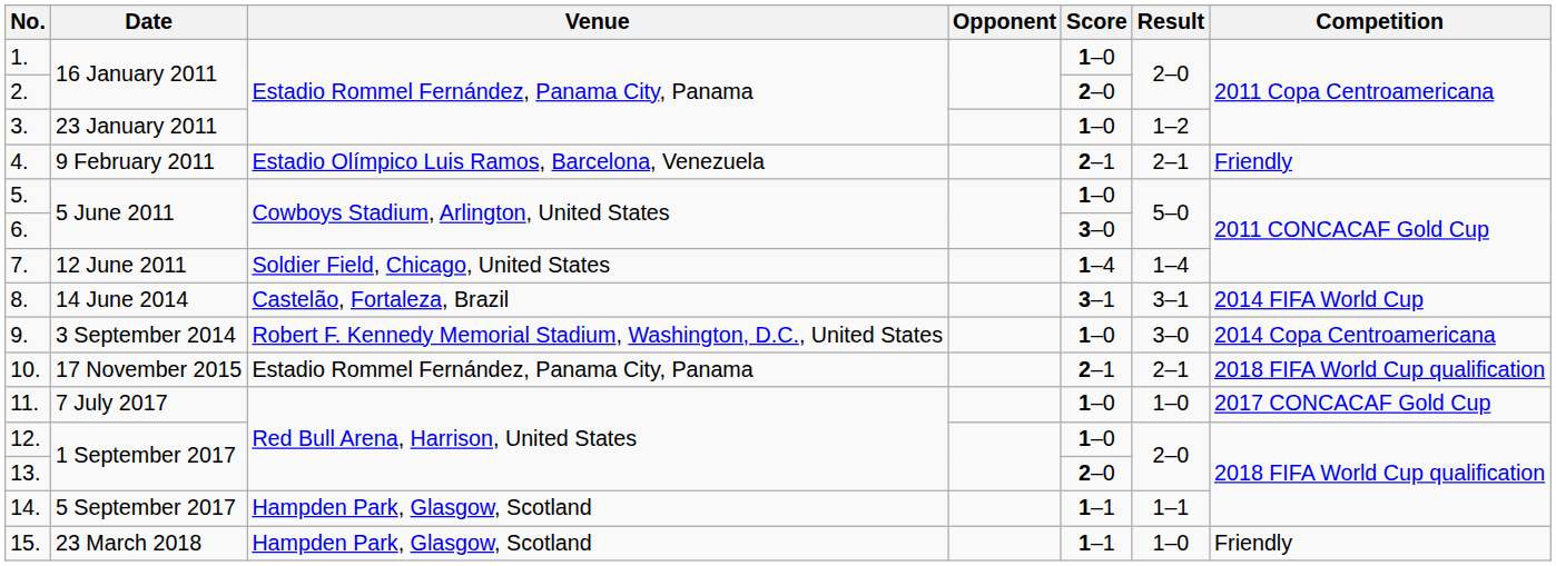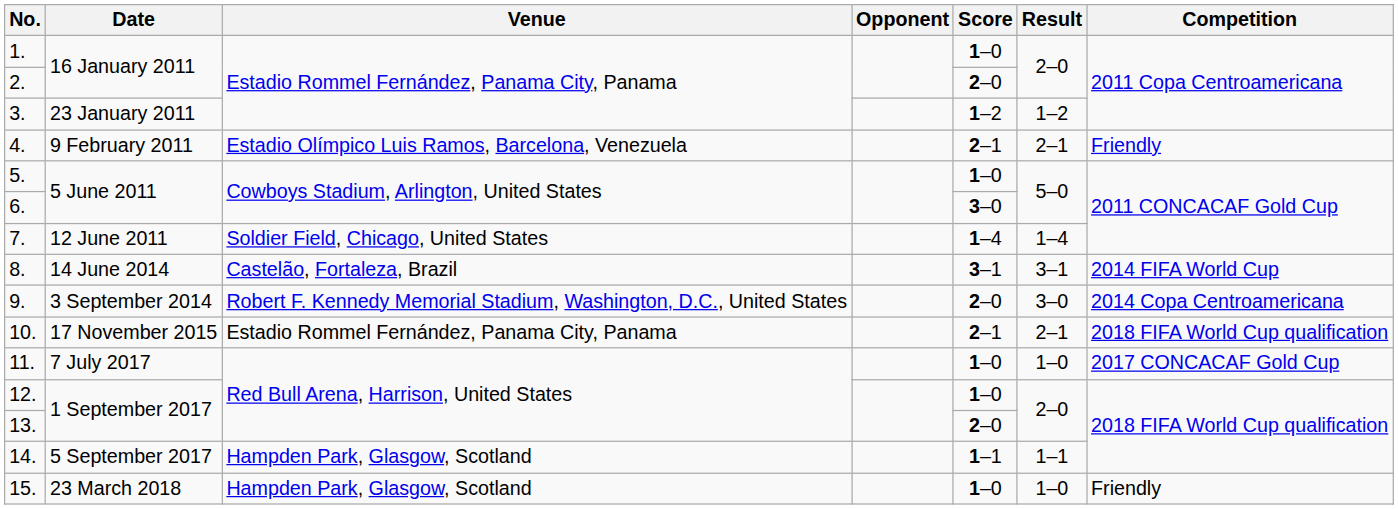 <table class="wikitable" style="font-size:100%;">
 <tr>
 <th>No.</th>
 <th>Date</th>
 <th>Venue</th>
 <th>Opponent</th>
 <th>Score</th>
 <th>Result</th>
 <th>Competition</th>
 </tr>
 <tr>
 <td>1.</td>
 <td rowspan="2">16 January 2011</td>
 <td rowspan="3"><a href='#'>Estadio Rommel Fernández</a>, <a href='#'>Panama City</a>, Panama</td>
 <td rowspan="2"></td>
 <td align=center><strong>1</strong>–0</td>
 <td rowspan="2" style="text-align:center">2–0</td>
 <td rowspan="3"><a href='#'>2011 Copa Centroamericana</a></td>
 </tr>
 <tr>
 <td>2.</td>
 <td align=center><strong>2</strong>–0</td>
 </tr>
 <tr>
 <td>3.</td>
 <td>23 January 2011</td>
 <td></td>
-<td align=center><strong>1</strong>–0</td>
+<td align=center><strong>1</strong>–2</td>
 <td align=center>1–2</td>
 </tr>
 <tr>
 <td>4.</td>
 <td>9 February 2011</td>
 <td><a href='#'>Estadio Olímpico Luis Ramos</a>, <a href='#'>Barcelona</a>, Venezuela</td>
 <td></td>
 <td align=center><strong>2</strong>–1</td>
 <td align=center>2–1</td>
 <td><a href='#'>Friendly</a></td>
 </tr>
 <tr>
 <td>5.</td>
 <td rowspan="2">5 June 2011</td>
 <td rowspan="2"><a href='#'>Cowboys Stadium</a>, <a href='#'>Arlington</a>, United States</td>
 <td rowspan="2"></td>
 <td align=center><strong>1</strong>–0</td>
 <td rowspan="2"  align=center>5–0</td>
 <td rowspan="3"><a href='#'>2011 CONCACAF Gold Cup</a></td>
 </tr>
 <tr>
 <td>6.</td>
 <td align=center><strong>3</strong>–0</td>
 </tr>
 <tr>
 <td>7.</td>
 <td>12 June 2011</td>
 <td><a href='#'>Soldier Field</a>, <a href='#'>Chicago</a>, United States</td>
 <td></td>
 <td align=center><strong>1</strong>–4</td>
 <td align=center>1–4</td>
 </tr>
 <tr>
 <td>8.</td>
 <td>14 June 2014</td>
 <td><a href='#'>Castelão</a>, <a href='#'>Fortaleza</a>, Brazil</td>
 <td></td>
 <td align=center><strong>3</strong>–1</td>
 <td align=center>3–1</td>
 <td><a href='#'>2014 FIFA World Cup</a></td>
 </tr>
 <tr>
 <td>9.</td>
 <td>3 September 2014</td>
 <td><a href='#'>Robert F. Kennedy Memorial Stadium</a>, <a href='#'>Washington, D.C.</a>, United States</td>
 <td></td>
-<td align=center><strong>1</strong>–0</td>
+<td align=center><strong>2</strong>–0</td>
 <td align=center>3–0</td>
 <td><a href='#'>2014 Copa Centroamericana</a></td>
 </tr>
 <tr>
 <td>10.</td>
 <td>17 November 2015</td>
 <td>Estadio Rommel Fernández, Panama City, Panama</td>
 <td></td>
 <td align=center><strong>2</strong>–1</td>
 <td align=center>2–1</td>
 <td><a href='#'>2018 FIFA World Cup qualification</a></td>
 </tr>
 <tr>
 <td>11.</td>
 <td>7 July 2017</td>
 <td rowspan="3"><a href='#'>Red Bull Arena</a>, <a href='#'>Harrison</a>, United States</td>
 <td></td>
 <td align=center><strong>1</strong>–0</td>
 <td align=center>1–0</td>
 <td><a href='#'>2017 CONCACAF Gold Cup</a></td>
 </tr>
 <tr>
 <td>12.</td>
 <td rowspan="2">1 September 2017</td>
 <td rowspan="2"></td>
 <td align=center><strong>1</strong>–0</td>
 <td rowspan="2" style="text-align:center">2–0</td>
 <td rowspan="3"><a href='#'>2018 FIFA World Cup qualification</a></td>
 </tr>
 <tr>
 <td>13.</td>
 <td align=center><strong>2</strong>–0</td>
 </tr>
 <tr>
 <td>14.</td>
 <td>5 September 2017</td>
 <td><a href='#'>Hampden Park</a>, <a href='#'>Glasgow</a>, Scotland</td>
 <td></td>
 <td align=center><strong>1</strong>–1</td>
 <td align=center>1–1</td>
 </tr>
 <tr>
 <td>15.</td>
 <td>23 March 2018</td>
 <td><a href='#'>Hampden Park</a>, <a href='#'>Glasgow</a>, Scotland</td>
 <td></td>
-<td align=center><strong>1</strong>–1</td>
+<td align=center><strong>1</strong>–0</td>
 <td align=center>1–0</td>
 <td>Friendly</td>
 </tr>
 </table>
